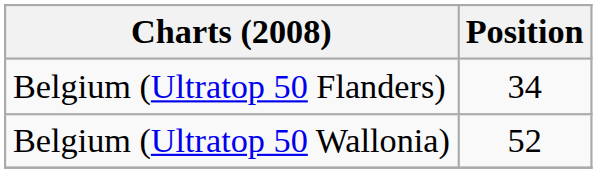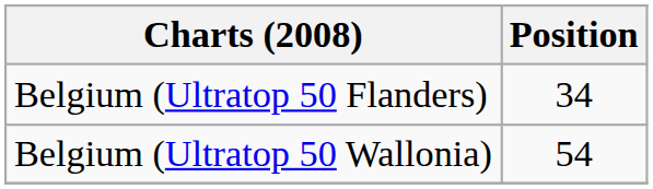 <table class="wikitable sortable">
 <tr>
 <th>Charts (2008)</th>
 <th>Position</th>
 </tr>
 <tr>
 <td>Belgium (<a href='#'>Ultratop 50</a> Flanders)</td>
 <td style="text-align:center;">34</td>
 </tr>
 <tr>
 <td>Belgium (<a href='#'>Ultratop 50</a> Wallonia)</td>
-<td style="text-align:center;">52</td>
+<td style="text-align:center;">54</td>
 </tr>
 <tr>
 </tr>
 </table>
